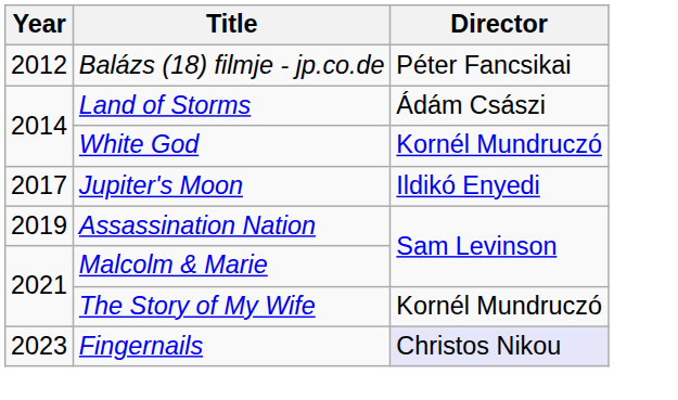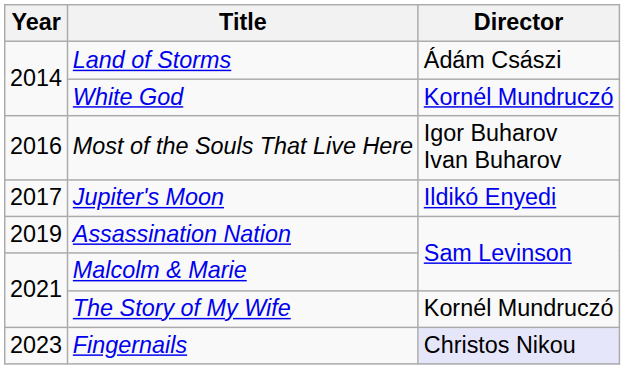 <table class="wikitable">
 <tr>
 <th>Year</th>
 <th>Title</th>
 <th>Director</th>
-</tr>
-<tr>
-<td>2012</td>
-<td><em>Balázs (18) filmje - jp.co.de</em></td>
-<td>Péter Fancsikai</td>
 </tr>
 <tr>
 <td rowspan="2">2014</td>
 <td><em><a href='#'>Land of Storms</a></em></td>
 <td>Ádám Császi</td>
 </tr>
 <tr>
 <td><em><a href='#'>White God</a></em></td>
 <td><a href='#'>Kornél Mundruczó</a></td>
+</tr>
+<tr>
+<td>2016</td>
+<td><em>Most of the Souls That Live Here</em></td>
+<td>Igor Buharov<br>Ivan Buharov</td>
 </tr>
 <tr>
 <td>2017</td>
 <td><em><a href='#'>Jupiter's Moon</a></em></td>
 <td><a href='#'>Ildikó Enyedi</a></td>
 </tr>
 <tr>
 <td>2019</td>
 <td><em><a href='#'>Assassination Nation</a></em></td>
 <td rowspan=2><a href='#'>Sam Levinson</a></td>
 </tr>
 <tr>
 <td rowspan="2">2021</td>
 <td><em><a href='#'>Malcolm & Marie</a></em></td>
 </tr>
 <tr>
 <td><em><a href='#'>The Story of My Wife</a></em></td>
 <td>Kornél Mundruczó</td>
 </tr>
 <tr>
 <td>2023</td>
 <td><em><a href='#'>Fingernails</a></em></td>
 <td style="background: lavender;">Christos Nikou</td>
 </tr>
 </table>
